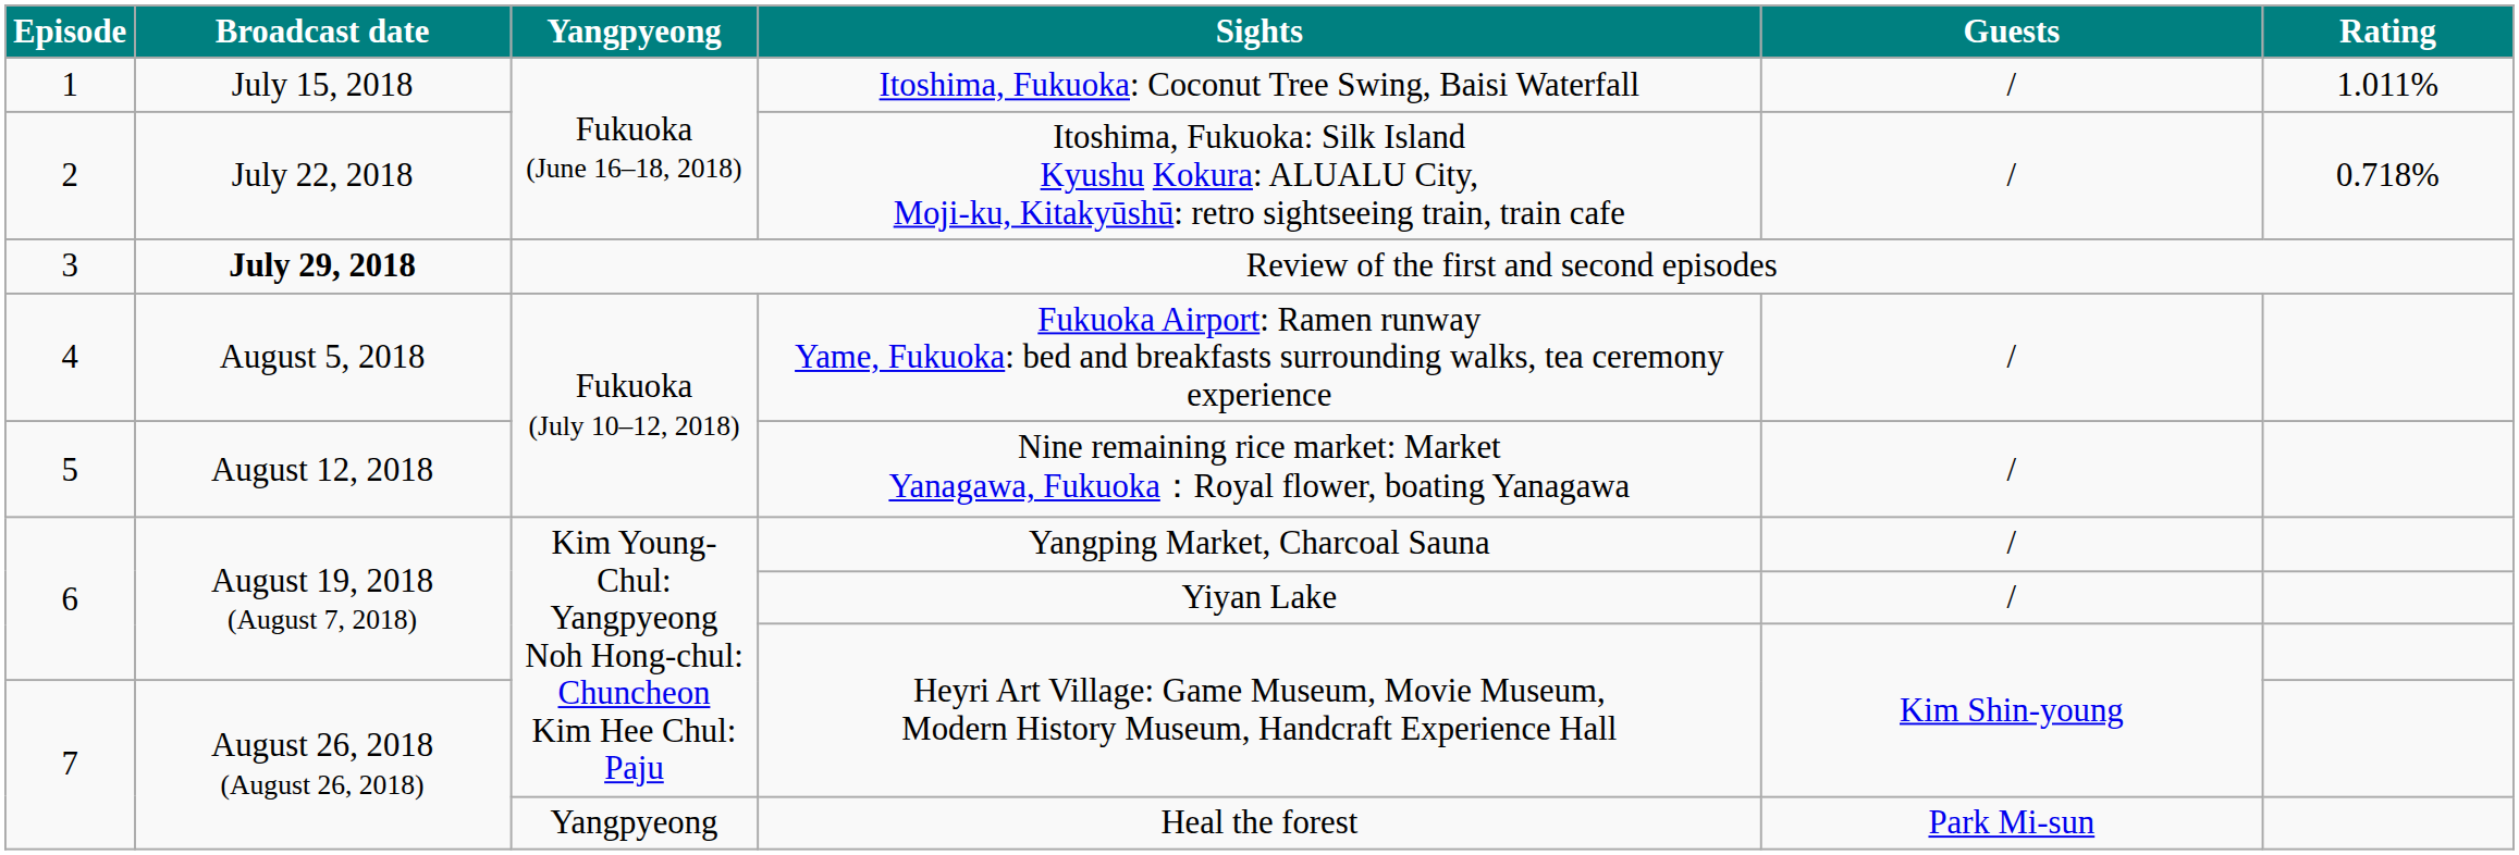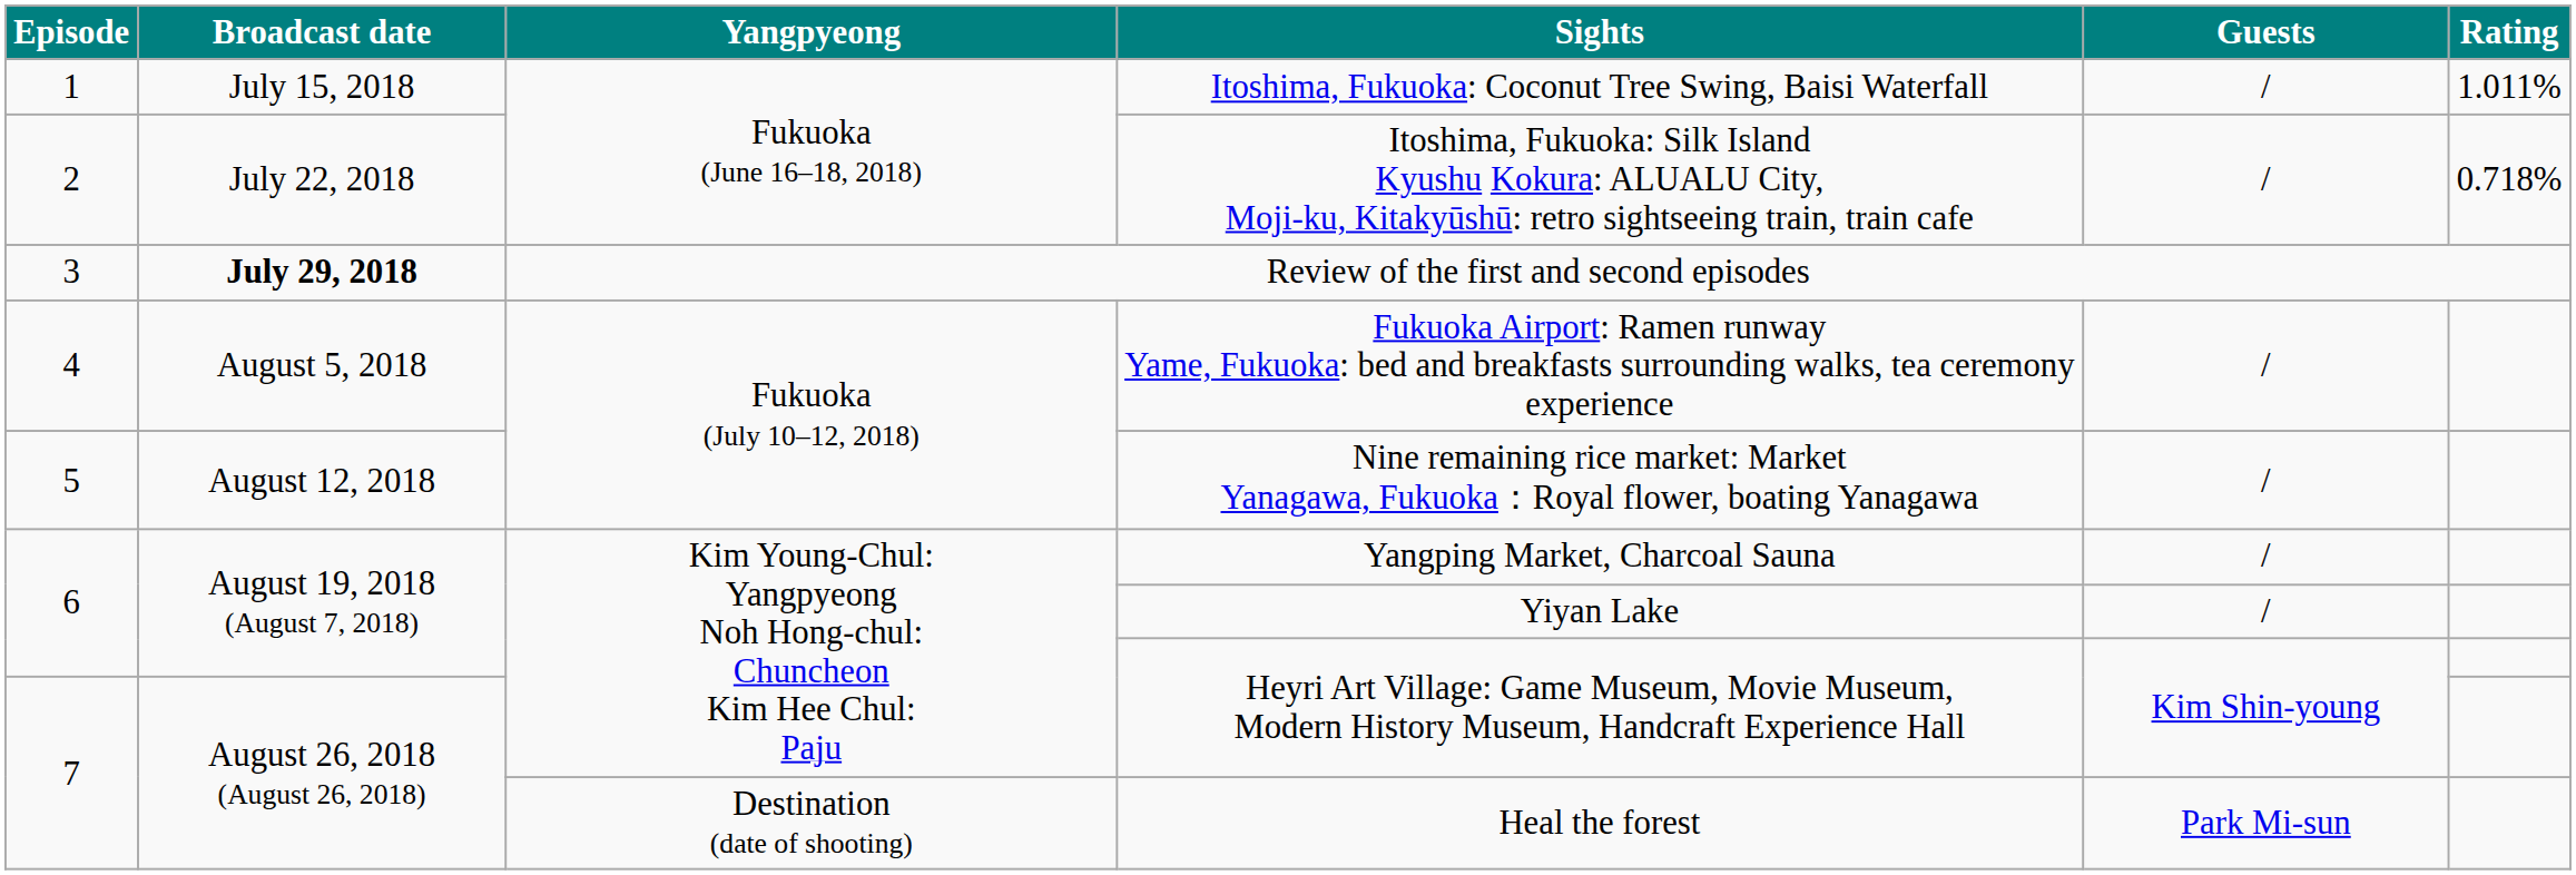 <table class=wikitable style=text-align:center width=95%>
 <tr style="color:#000080">
 </tr>
 <tr style="color:#ffffff; background: #008080; font-weight: bold; text-align: center">
 <td style="width:  5%">Episode</td>
 <td style="width: 15%">Broadcast date</td>
 <td> Yangpyeong</td>
 <td style="width: 40%">Sights</td>
 <td style="width: 20%">Guests</td>
 <td style="width: 10%">Rating</td>
 </tr>
 <tr>
 <td>1</td>
 <td>July 15, 2018</td>
 <td rowspan=2> Fukuoka<br><small>(June 16–18, 2018)</small><br></td>
 <td text-align:left><a href='#'>Itoshima, Fukuoka</a>: Coconut Tree Swing, Baisi Waterfall</td>
 <td>/</td>
 <td>1.011%</td>
 </tr>
 <tr>
 <td>2</td>
 <td>July 22, 2018</td>
 <td>Itoshima, Fukuoka: Silk Island<br><a href='#'>Kyushu</a> <a href='#'>Kokura</a>: ALUALU City,<br><a href='#'>Moji-ku, Kitakyūshū</a>: retro sightseeing train, train cafe<br></td>
 <td>/</td>
 <td>0.718%</td>
 </tr>
 <tr>
 <td>3</td>
 <td><strong>July 29, 2018</strong></td>
 <td colspan=4>Review of the first and second episodes</td>
 </tr>
 <tr>
 <td>4</td>
 <td>August 5, 2018</td>
 <td rowspan=2> Fukuoka<br><small>(July 10–12, 2018)</small><br></td>
 <td><a href='#'>Fukuoka Airport</a>: Ramen runway<br><a href='#'>Yame, Fukuoka</a>: bed and breakfasts surrounding walks, tea ceremony experience<br></td>
 <td>/</td>
 <td></td>
 </tr>
 <tr>
 <td>5</td>
 <td>August 12, 2018</td>
 <td>Nine remaining rice market: Market<br><a href='#'>Yanagawa, Fukuoka</a>：Royal flower, boating Yanagawa<br></td>
 <td>/</td>
 <td></td>
 </tr>
 <tr>
 <td rowspan=3>6</td>
 <td rowspan=3>August 19, 2018<br><small>(August 7, 2018)</small><br></td>
 <td rowspan=4>Kim Young-Chul:<br> Yangpyeong<br>Noh Hong-chul:<br> <a href='#'>Chuncheon</a> <br>Kim Hee Chul:<br> <a href='#'>Paju</a></td>
 <td>Yangping Market, Charcoal Sauna</td>
 <td>/</td>
 <td></td>
 </tr>
 <tr>
 <td>Yiyan Lake</td>
 <td>/</td>
 <td></td>
 </tr>
 <tr>
 <td rowspan=2>Heyri Art Village: Game Museum, Movie Museum,<br>Modern History Museum, Handcraft Experience Hall</td>
 <td rowspan=2><a href='#'>Kim Shin-young</a></td>
 <td></td>
 </tr>
 <tr>
 <td rowspan=2>7</td>
 <td rowspan=2>August 26, 2018<br><small>(August 26, 2018)</small><br></td>
 <td></td>
 </tr>
 <tr>
-<td> Yangpyeong</td>
+<td style="width: 25%">Destination <br><small>(date of shooting)</small></td>
 <td>Heal the forest</td>
 <td><a href='#'>Park Mi-sun</a></td>
 <td></td>
 </tr>
 </table>
